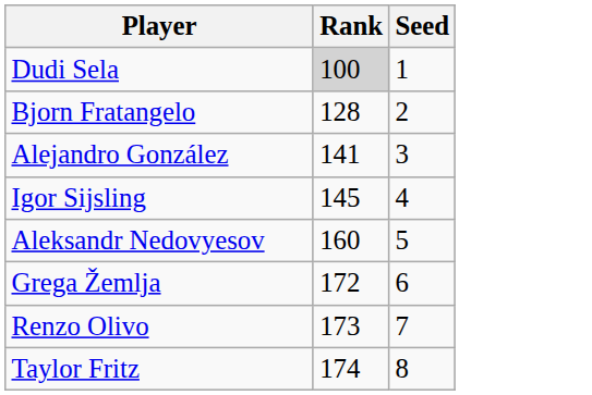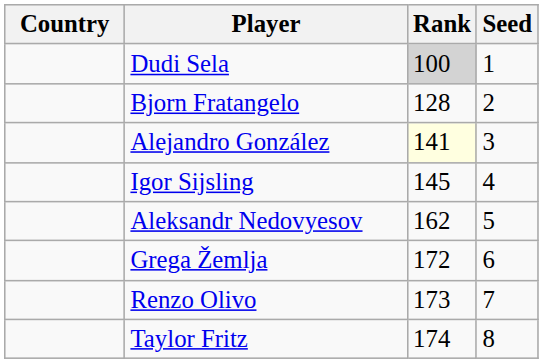 <table class="sortable wikitable">
 <tr>
+<th width="70">Country</th>
 <th width="175">Player</th>
 <th>Rank</th>
 <th>Seed</th>
 </tr>
 <tr>
+<td></td>
 <td><a href='#'>Dudi Sela</a></td>
 <td style="background: lightgrey;">100</td>
 <td>1</td>
 </tr>
 <tr>
+<td></td>
 <td><a href='#'>Bjorn Fratangelo</a></td>
 <td>128</td>
 <td>2</td>
 </tr>
 <tr>
+<td></td>
 <td><a href='#'>Alejandro González</a></td>
-<td>141</td>
+<td style="background: lightyellow;">141</td>
 <td>3</td>
 </tr>
 <tr>
+<td></td>
 <td><a href='#'>Igor Sijsling</a></td>
 <td>145</td>
 <td>4</td>
 </tr>
 <tr>
+<td></td>
 <td><a href='#'>Aleksandr Nedovyesov</a></td>
-<td>160</td>
+<td>162</td>
 <td>5</td>
 </tr>
 <tr>
+<td></td>
 <td><a href='#'>Grega Žemlja</a></td>
 <td>172</td>
 <td>6</td>
 </tr>
 <tr>
+<td></td>
 <td><a href='#'>Renzo Olivo</a></td>
 <td>173</td>
 <td>7</td>
 </tr>
 <tr>
+<td></td>
 <td><a href='#'>Taylor Fritz</a></td>
 <td>174</td>
 <td>8</td>
 </tr>
 </table>
